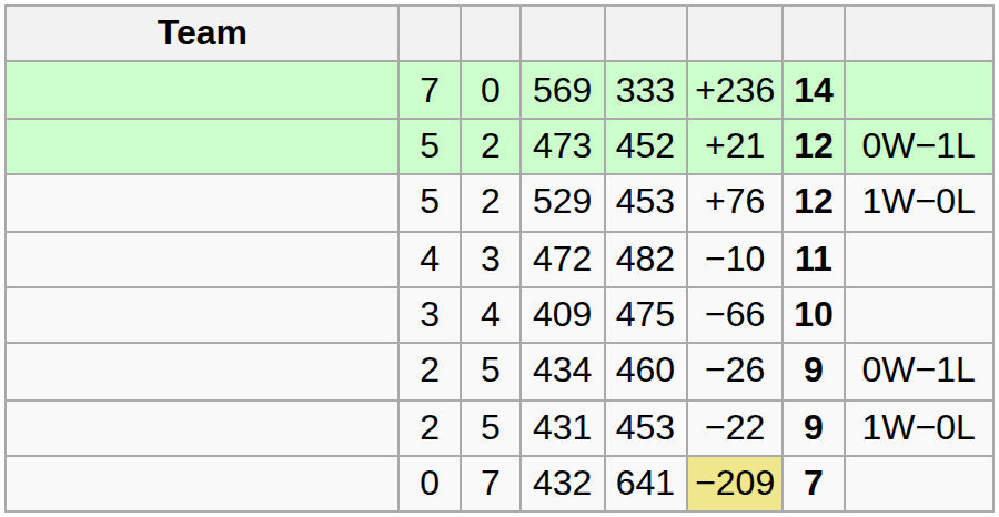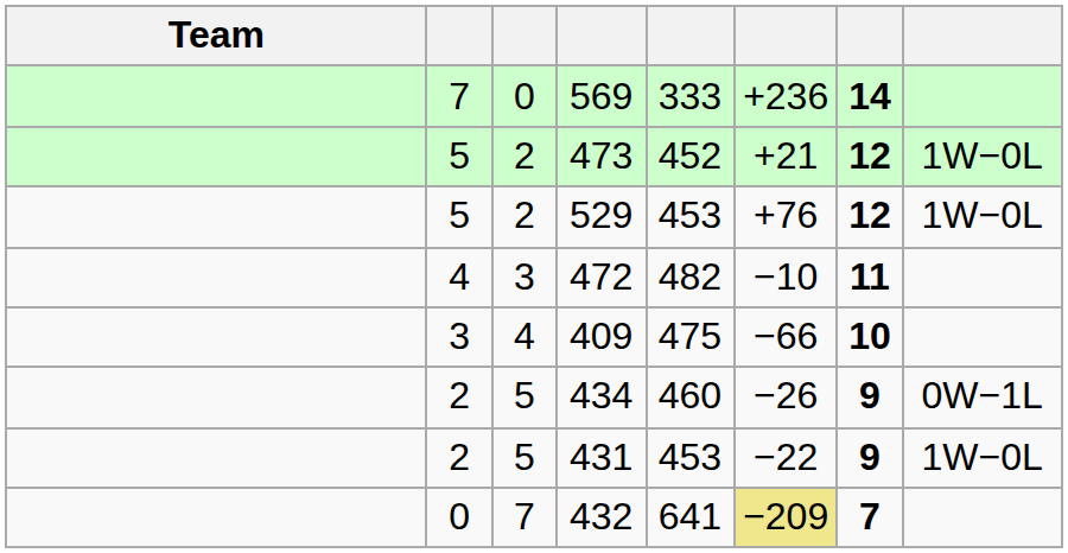 <table class="wikitable" style="text-align:center;">
 <tr>
 <th width=170>Team</th>
 <th width=20></th>
 <th width=20></th>
 <th width=30></th>
 <th width=30></th>
 <th width=30></th>
 <th width=20></th>
 <th width=60></th>
 </tr>
 <tr bgcolor="#ccffcc">
 <td align=left></td>
 <td>7</td>
 <td>0</td>
 <td>569</td>
 <td>333</td>
 <td>+236</td>
 <td><strong>14</strong></td>
 <td></td>
 </tr>
 <tr bgcolor="#ccffcc">
 <td align=left></td>
 <td>5</td>
 <td>2</td>
 <td>473</td>
 <td>452</td>
 <td>+21</td>
 <td><strong>12</strong></td>
-<td>0W−1L</td>
+<td>1W−0L</td>
 </tr>
 <tr>
 <td align=left></td>
 <td>5</td>
 <td>2</td>
 <td>529</td>
 <td>453</td>
 <td>+76</td>
 <td><strong>12</strong></td>
 <td>1W−0L</td>
 </tr>
 <tr>
 <td align=left></td>
 <td>4</td>
 <td>3</td>
 <td>472</td>
 <td>482</td>
 <td>−10</td>
 <td><strong>11</strong></td>
 <td></td>
 </tr>
 <tr>
 <td align=left></td>
 <td>3</td>
 <td>4</td>
 <td>409</td>
 <td>475</td>
 <td>−66</td>
 <td><strong>10</strong></td>
 <td></td>
 </tr>
 <tr>
 <td align=left></td>
 <td>2</td>
 <td>5</td>
 <td>434</td>
 <td>460</td>
 <td>−26</td>
 <td><strong>9</strong></td>
 <td>0W−1L</td>
 </tr>
 <tr>
 <td align=left></td>
 <td>2</td>
 <td>5</td>
 <td>431</td>
 <td>453</td>
 <td>−22</td>
 <td><strong>9</strong></td>
 <td>1W−0L</td>
 </tr>
 <tr>
 <td align=left></td>
 <td>0</td>
 <td>7</td>
 <td>432</td>
 <td>641</td>
 <td style="background: khaki;">−209</td>
 <td><strong>7</strong></td>
 <td></td>
 </tr>
 </table>
